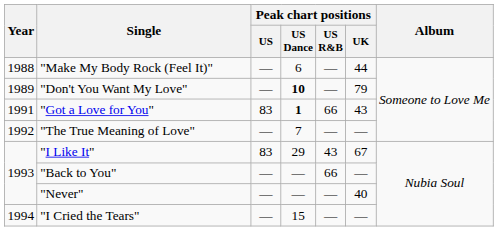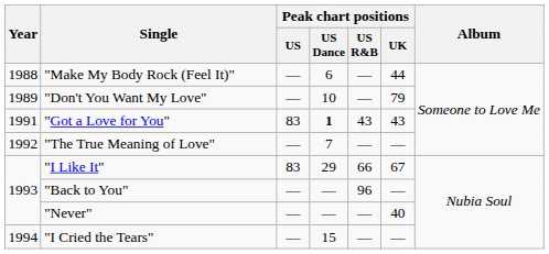 <table class="wikitable">
 <tr>
 <th rowspan=2>Year</th>
 <th rowspan="2" style="width:250px;">Single</th>
 <th colspan=4>Peak chart positions</th>
 <th rowspan=2>Album</th>
 </tr>
 <tr style=font-size:smaller>
 <th style="text-align:center; width:30px;">US</th>
 <th style="text-align:center; width:30px;">US Dance</th>
 <th style="text-align:center; width:30px;">US R&B</th>
 <th style="text-align:center; width:30px;">UK</th>
 </tr>
 <tr>
 <td style="text-align:center;">1988</td>
 <td align="left">"Make My Body Rock (Feel It)"</td>
 <td style="text-align:center;">—</td>
 <td style="text-align:center;">6</td>
 <td style="text-align:center;">—</td>
 <td style="text-align:center;">44</td>
 <td style="text-align:center;" rowspan="4"><em>Someone to Love Me</em></td>
 </tr>
 <tr>
 <td style="text-align:center;">1989</td>
 <td align="left">"Don't You Want My Love"</td>
 <td style="text-align:center;">—</td>
-<td style="text-align:center;"><strong>10</strong></td>
+<td style="text-align:center;">10</td>
 <td style="text-align:center;">—</td>
 <td style="text-align:center;">79</td>
 </tr>
 <tr>
 <td style="text-align:center;">1991</td>
 <td align="left">"<a href='#'>Got a Love for You</a>"</td>
 <td style="text-align:center;">83</td>
 <td style="text-align:center;"><strong>1</strong></td>
-<td style="text-align:center;">66</td>
+<td style="text-align:center;">43</td>
 <td style="text-align:center;">43</td>
 </tr>
 <tr>
 <td style="text-align:center;">1992</td>
 <td align="left">"The True Meaning of Love"</td>
 <td style="text-align:center;">—</td>
 <td style="text-align:center;">7</td>
 <td style="text-align:center;">—</td>
 <td style="text-align:center;">—</td>
 </tr>
 <tr>
 <td style="text-align:center;" rowspan="3">1993</td>
 <td align="left">"<a href='#'>I Like It</a>"</td>
 <td style="text-align:center;">83</td>
 <td style="text-align:center;">29</td>
-<td style="text-align:center;">43</td>
+<td style="text-align:center;">66</td>
 <td style="text-align:center;">67</td>
 <td style="text-align:center;" rowspan="4"><em>Nubia Soul</em></td>
 </tr>
 <tr>
 <td align="left">"Back to You"</td>
 <td style="text-align:center;">—</td>
 <td style="text-align:center;">—</td>
-<td style="text-align:center;">66</td>
+<td style="text-align:center;">96</td>
 <td style="text-align:center;">—</td>
 </tr>
 <tr>
 <td align="left">"Never"</td>
 <td style="text-align:center;">—</td>
 <td style="text-align:center;">—</td>
 <td style="text-align:center;">—</td>
 <td style="text-align:center;">40</td>
 </tr>
 <tr>
 <td style="text-align:center;">1994</td>
 <td align="left">"I Cried the Tears"</td>
 <td style="text-align:center;">—</td>
 <td style="text-align:center;">15</td>
 <td style="text-align:center;">—</td>
 <td style="text-align:center;">—</td>
 </tr>
 </table>
